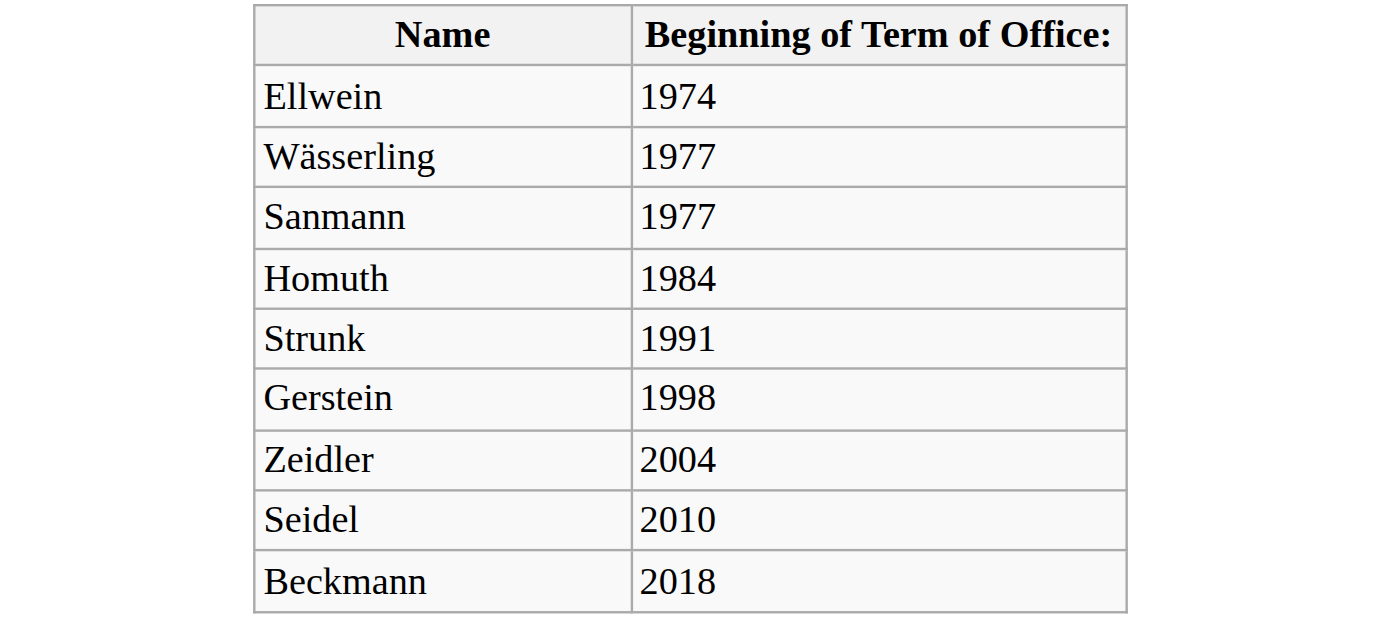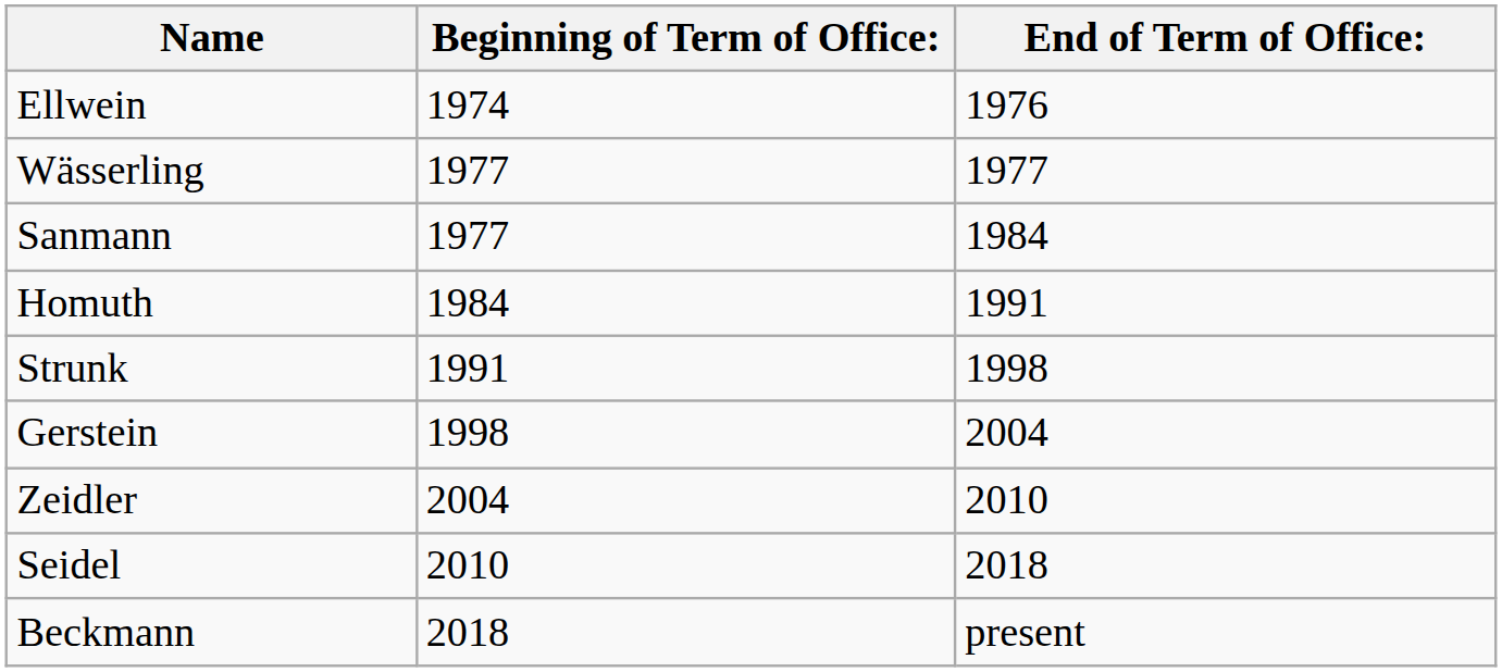 <table class="wikitable" style="margin: 1em auto 1em auto">
 <tr>
 <th width="150">Name</th>
 <th width="200">Beginning of Term of Office:</th>
+<th width="200">End of Term of Office:</th>
 </tr>
 <tr>
 <td>Ellwein</td>
 <td>1974</td>
+<td>1976</td>
 </tr>
 <tr>
 <td>Wässerling</td>
+<td>1977</td>
 <td>1977</td>
 </tr>
 <tr>
 <td>Sanmann</td>
 <td>1977</td>
+<td>1984</td>
 </tr>
 <tr>
 <td>Homuth</td>
 <td>1984</td>
+<td>1991</td>
 </tr>
 <tr>
 <td>Strunk</td>
 <td>1991</td>
+<td>1998</td>
 </tr>
 <tr>
 <td>Gerstein</td>
 <td>1998</td>
+<td>2004</td>
 </tr>
 <tr>
 <td>Zeidler</td>
 <td>2004</td>
+<td>2010</td>
 </tr>
 <tr>
 <td>Seidel</td>
 <td>2010</td>
+<td>2018</td>
 </tr>
 <tr>
 <td>Beckmann</td>
 <td>2018</td>
+<td>present</td>
 </tr>
 </table>
